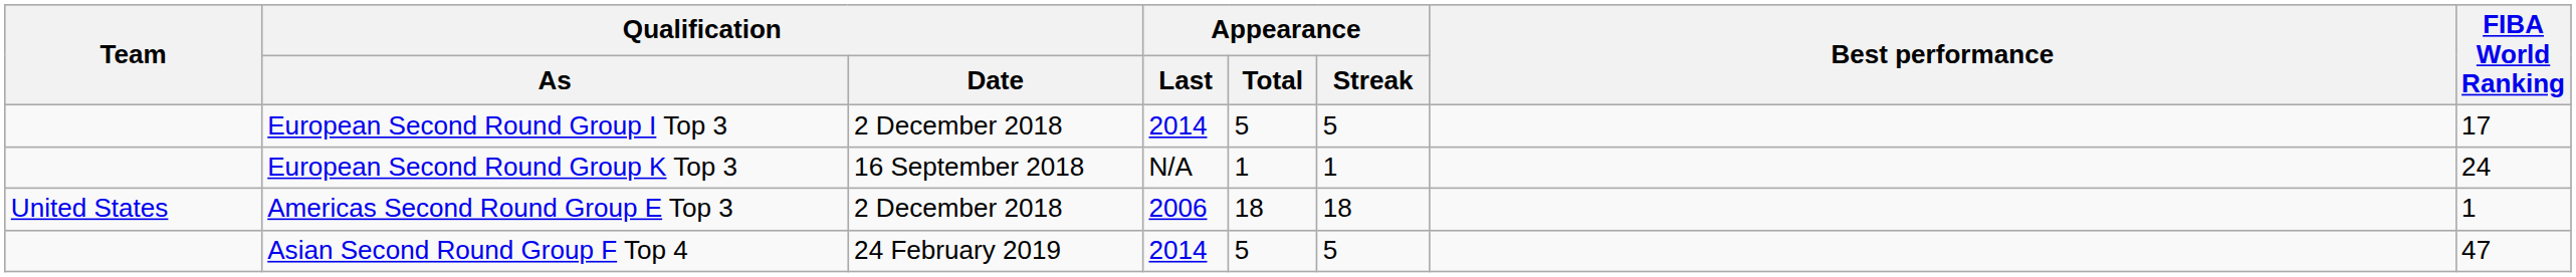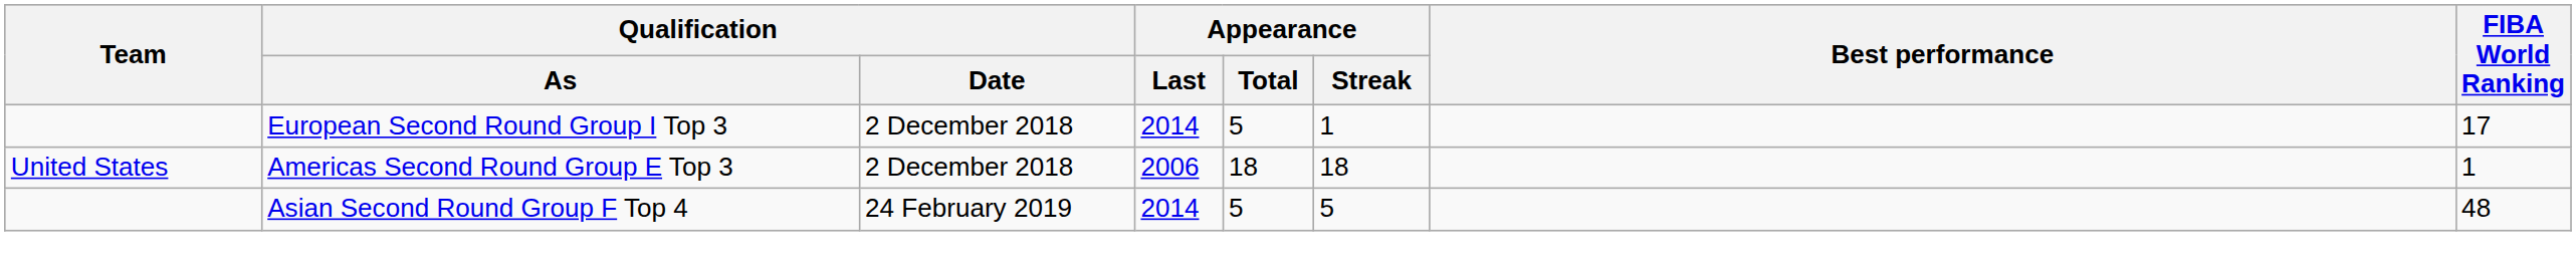 <table class="wikitable">
 <tr>
 <th width=10% rowspan=2>Team</th>
 <th colspan=2>Qualification</th>
 <th colspan=3>Appearance</th>
 <th width=40% rowspan=2>Best performance</th>
 <th width=1% rowspan=2><a href='#'>FIBA World Ranking</a></th>
 </tr>
 <tr>
 <th>As</th>
 <th>Date</th>
 <th>Last</th>
 <th>Total</th>
 <th>Streak</th>
 </tr>
 <tr>
 <td align=left></td>
 <td align=left><a href='#'>European Second Round Group I</a> Top 3</td>
 <td>2 December 2018</td>
 <td><a href='#'>2014</a></td>
 <td>5</td>
-<td>5</td>
+<td>1</td>
 <td align=left></td>
 <td>17</td>
-</tr>
-<tr>
-<td align=left></td>
-<td align=left><a href='#'>European Second Round Group K</a> Top 3</td>
-<td>16 September 2018</td>
-<td>N/A</td>
-<td>1</td>
-<td>1</td>
-<td align=left></td>
-<td>24</td>
 </tr>
 <tr>
 <td align=left> <a href='#'>United States</a></td>
 <td align=left><a href='#'>Americas Second Round Group E</a> Top 3</td>
 <td>2 December 2018</td>
 <td><a href='#'>2006</a></td>
 <td>18</td>
 <td>18</td>
 <td align=left></td>
 <td>1</td>
 </tr>
 <tr>
 <td align=left></td>
 <td align=left><a href='#'>Asian Second Round Group F</a> Top 4</td>
 <td>24 February 2019</td>
 <td><a href='#'>2014</a></td>
 <td>5</td>
 <td>5</td>
 <td align=left></td>
-<td>47</td>
+<td>48</td>
 </tr>
 </table>
